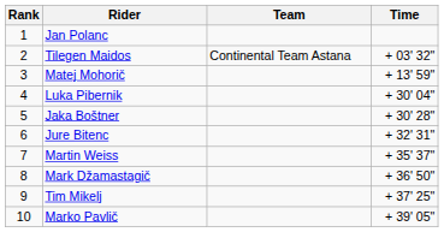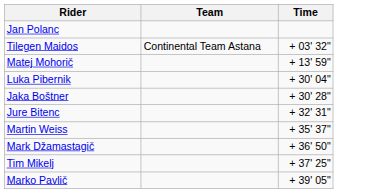 <table class="wikitable">
 <tr>
-<th>Rank</th>
 <th>Rider</th>
 <th>Team</th>
 <th>Time</th>
 </tr>
 <tr>
-<td align=center>1</td>
 <td width=200> <a href='#'>Jan Polanc</a> </td>
 <td width=200></td>
 <td width=76 align=right></td>
 </tr>
 <tr>
-<td align=center>2</td>
 <td> <a href='#'>Tilegen Maidos</a></td>
 <td>Continental Team Astana</td>
 <td align=right>+ 03' 32"</td>
 </tr>
 <tr>
-<td align=center>3</td>
 <td> <a href='#'>Matej Mohorič</a></td>
 <td></td>
 <td align=right>+ 13' 59"</td>
 </tr>
 <tr>
-<td align=center>4</td>
 <td> <a href='#'>Luka Pibernik</a></td>
 <td></td>
 <td align=right>+ 30' 04"</td>
 </tr>
 <tr>
-<td align=center>5</td>
 <td> <a href='#'>Jaka Boštner</a></td>
 <td></td>
 <td align=right>+ 30' 28"</td>
 </tr>
 <tr>
-<td align=center>6</td>
 <td> <a href='#'>Jure Bitenc</a></td>
 <td></td>
 <td align=right>+ 32' 31"</td>
 </tr>
 <tr>
-<td align=center>7</td>
 <td> <a href='#'>Martin Weiss</a></td>
 <td></td>
 <td align=right>+ 35' 37"</td>
 </tr>
 <tr>
-<td align=center>8</td>
 <td> <a href='#'>Mark Džamastagič</a></td>
 <td></td>
 <td align=right>+ 36' 50"</td>
 </tr>
 <tr>
-<td align=center>9</td>
 <td> <a href='#'>Tim Mikelj</a></td>
 <td></td>
 <td align=right>+ 37' 25"</td>
 </tr>
 <tr>
-<td align=center>10</td>
 <td> <a href='#'>Marko Pavlič</a></td>
 <td></td>
 <td align=right>+ 39' 05"</td>
 </tr>
 </table>
